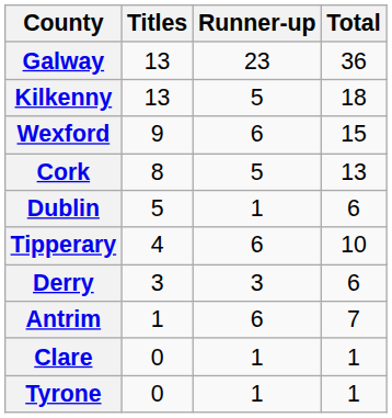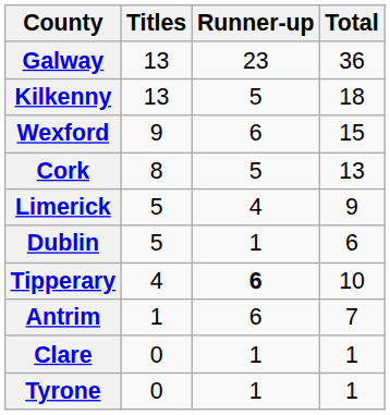 <table class="wikitable plainrowheaders sortable">
 <tr>
 <th scope="col">County</th>
 <th scope="col">Titles</th>
 <th scope="col">Runner-up</th>
 <th scope="col">Total</th>
 </tr>
 <tr align="center">
 <th scope="row"> <a href='#'>Galway</a></th>
 <td>13</td>
 <td>23</td>
 <td>36</td>
 </tr>
 <tr align="center">
 <th scope="row"> <a href='#'>Kilkenny</a></th>
 <td>13</td>
 <td>5</td>
 <td>18</td>
 </tr>
 <tr align="center">
 <th scope="row"> <a href='#'>Wexford</a></th>
 <td>9</td>
 <td>6</td>
 <td>15</td>
 </tr>
 <tr align="center">
 <th scope="row"> <a href='#'>Cork</a></th>
 <td>8</td>
 <td>5</td>
 <td>13</td>
 </tr>
 <tr align="center">
+<th scope="row"> <a href='#'>Limerick</a></th>
+<td>5</td>
+<td>4</td>
+<td>9</td>
+</tr>
+<tr align="center">
 <th scope="row"> <a href='#'>Dublin</a></th>
 <td>5</td>
 <td>1</td>
 <td>6</td>
 </tr>
 <tr align="center">
 <th scope="row"> <a href='#'>Tipperary</a></th>
 <td>4</td>
-<td>6</td>
+<td><strong>6</strong></td>
 <td>10</td>
-</tr>
-<tr align="center">
-<th scope="row"> <a href='#'>Derry</a></th>
-<td>3</td>
-<td>3</td>
-<td>6</td>
 </tr>
 <tr align="center">
 <th scope="row"> <a href='#'>Antrim</a></th>
 <td>1</td>
 <td>6</td>
 <td>7</td>
 </tr>
 <tr align="center">
 <th scope="row"> <a href='#'>Clare</a></th>
 <td>0</td>
 <td>1</td>
 <td>1</td>
 </tr>
 <tr align="center">
 <th scope="row"> <a href='#'>Tyrone</a></th>
 <td>0</td>
 <td>1</td>
 <td>1</td>
 </tr>
 </table>
